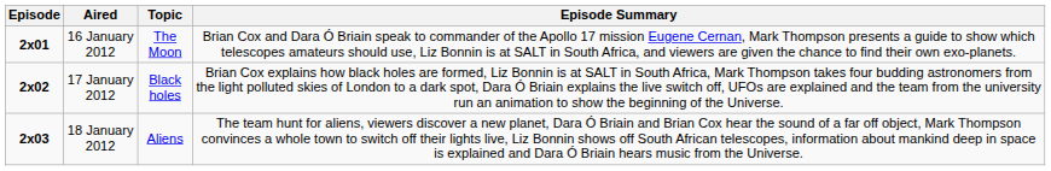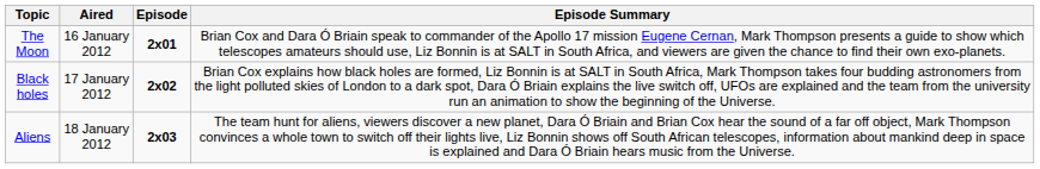 <table class="wikitable" style="text-align:center;">
 <tr>
+<th>Topic</th>
+<th>Aired</th>
 <th>Episode</th>
-<th>Aired</th>
-<th>Topic</th>
 <th>Episode Summary</th>
 </tr>
 <tr>
+<td><a href='#'>The Moon</a></td>
+<td>16 January 2012</td>
 <td><strong>2x01</strong></td>
-<td>16 January 2012</td>
-<td><a href='#'>The Moon</a></td>
 <td>Brian Cox and Dara Ó Briain speak to commander of the Apollo 17 mission <a href='#'>Eugene Cernan</a>, Mark Thompson presents a guide to show which telescopes amateurs should use, Liz Bonnin is at SALT in South Africa, and viewers are given the chance to find their own exo-planets.</td>
 </tr>
 <tr>
+<td><a href='#'>Black holes</a></td>
+<td>17 January 2012</td>
 <td><strong>2x02</strong></td>
-<td>17 January 2012</td>
-<td><a href='#'>Black holes</a></td>
 <td>Brian Cox explains how black holes are formed, Liz Bonnin is at SALT in South Africa, Mark Thompson takes four budding astronomers from the light polluted skies of London to a dark spot, Dara Ó Briain explains the live switch off, UFOs are explained and the team from the university run an animation to show the beginning of the Universe.</td>
 </tr>
 <tr>
+<td><a href='#'>Aliens</a></td>
+<td>18 January 2012</td>
 <td><strong>2x03</strong></td>
-<td>18 January 2012</td>
-<td><a href='#'>Aliens</a></td>
 <td>The team hunt for aliens, viewers discover a new planet, Dara Ó Briain and Brian Cox hear the sound of a far off object, Mark Thompson convinces a whole town to switch off their lights live, Liz Bonnin shows off South African telescopes, information about mankind deep in space is explained and Dara Ó Briain hears music from the Universe.</td>
 </tr>
 </table>
